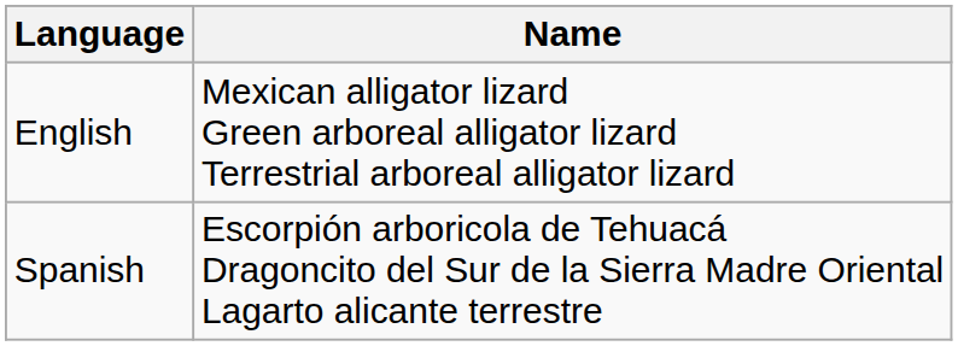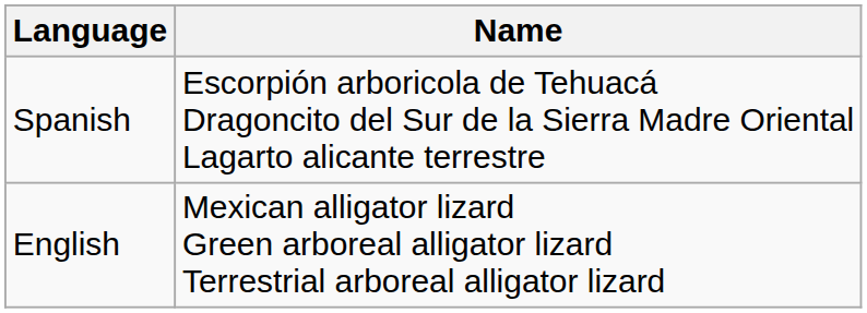 <table class="wikitable">
 <tr>
 <th>Language</th>
 <th>Name</th>
 </tr>
 <tr>
+<td>Spanish</td>
+<td>Escorpión arboricola de Tehuacá<br>Dragoncito del Sur de la Sierra Madre Oriental<br>Lagarto alicante terrestre</td>
+</tr>
+<tr>
 <td>English</td>
 <td>Mexican alligator lizard<br>Green arboreal alligator lizard<br>Terrestrial arboreal alligator lizard</td>
 </tr>
-<tr>
-<td>Spanish</td>
-<td>Escorpión arboricola de Tehuacá<br>Dragoncito del Sur de la Sierra Madre Oriental<br>Lagarto alicante terrestre</td>
-</tr>
 </table>
